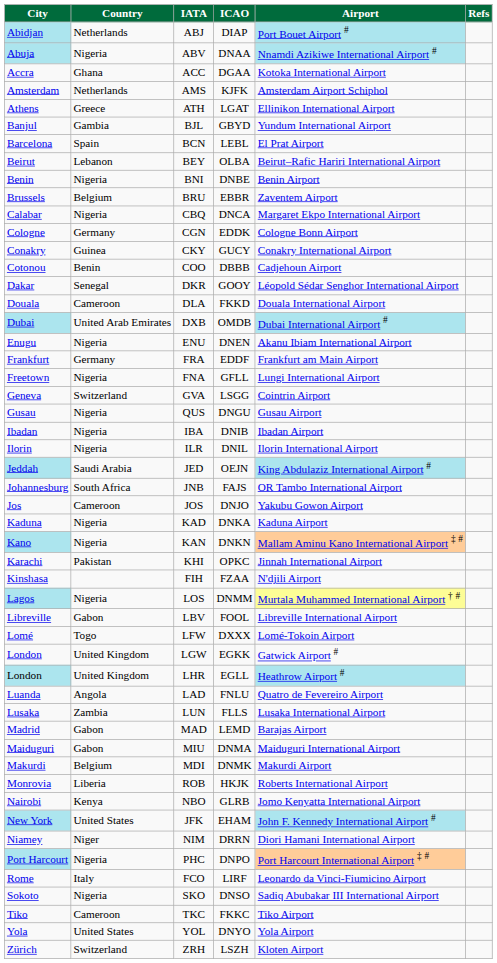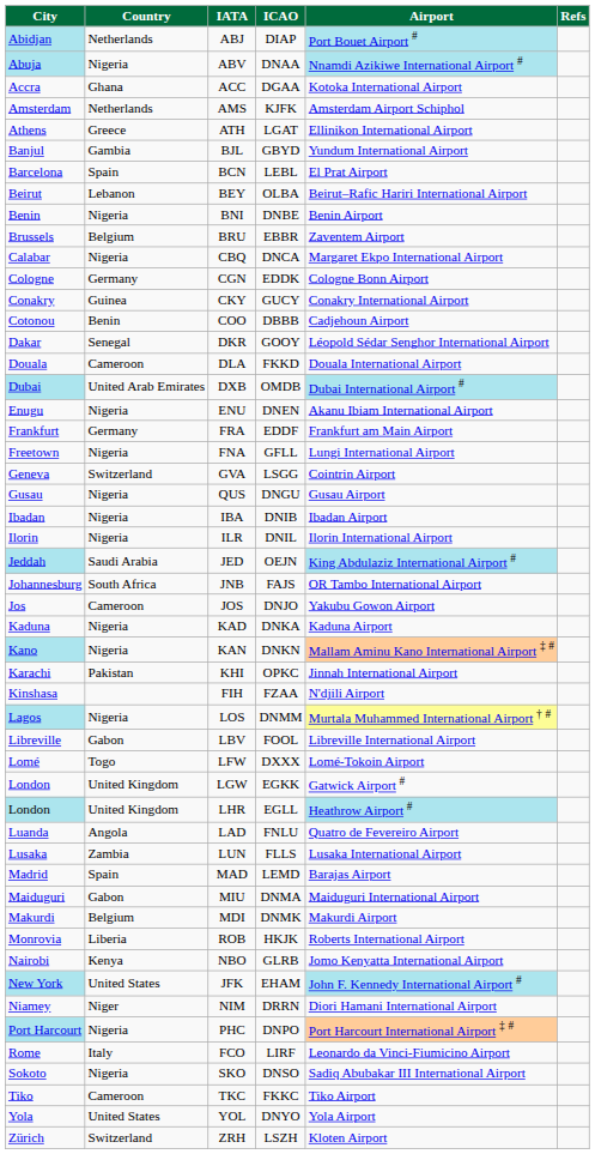 <table class="wikitable sortable toccolours">
 <tr>
 <th style="background-color:#006B3C;color: white">City</th>
 <th style="background-color:#006B3C;color: white">Country</th>
 <th style="background-color:#006B3C;color: white" width=50px>IATA</th>
 <th style="background-color:#006B3C;color: white" width=50px>ICAO</th>
 <th style="background-color:#006B3C;color: white">Airport</th>
 <th style="background-color:#006B3C;color: white" class="unsortable">Refs</th>
 </tr>
 <tr>
 <td bgcolor=#ACE5EE><a href='#'>Abidjan</a></td>
 <td>Netherlands</td>
 <td align=center>ABJ</td>
 <td align=center>DIAP</td>
 <td bgcolor=#ACE5EE><a href='#'>Port Bouet Airport</a> <sup>#</sup></td>
 <td align=center></td>
 </tr>
 <tr>
 <td bgcolor=#ACE5EE><a href='#'>Abuja</a></td>
 <td>Nigeria</td>
 <td align=center>ABV</td>
 <td align=center>DNAA</td>
 <td bgcolor=#ACE5EE><a href='#'>Nnamdi Azikiwe International Airport</a> <sup>#</sup></td>
 <td align=center></td>
 </tr>
 <tr>
 <td><a href='#'>Accra</a></td>
 <td>Ghana</td>
 <td align=center>ACC</td>
 <td align=center>DGAA</td>
 <td><a href='#'>Kotoka International Airport</a></td>
 <td align=center></td>
 </tr>
 <tr>
 <td><a href='#'>Amsterdam</a></td>
 <td>Netherlands</td>
 <td align=center>AMS</td>
 <td align=center>KJFK</td>
 <td><a href='#'>Amsterdam Airport Schiphol</a></td>
 <td align=center></td>
 </tr>
 <tr>
 <td><a href='#'>Athens</a></td>
 <td>Greece</td>
 <td align=center>ATH</td>
 <td align=center>LGAT</td>
 <td><a href='#'>Ellinikon International Airport</a></td>
 <td align=center></td>
 </tr>
 <tr>
 <td><a href='#'>Banjul</a></td>
 <td>Gambia</td>
 <td align=center>BJL</td>
 <td align=center>GBYD</td>
 <td><a href='#'>Yundum International Airport</a></td>
 <td align=center></td>
 </tr>
 <tr>
 <td><a href='#'>Barcelona</a></td>
 <td>Spain</td>
 <td align=center>BCN</td>
 <td align=center>LEBL</td>
 <td><a href='#'>El Prat Airport</a></td>
 <td align=center></td>
 </tr>
 <tr>
 <td><a href='#'>Beirut</a></td>
 <td>Lebanon</td>
 <td align=center>BEY</td>
 <td align=center>OLBA</td>
 <td><a href='#'>Beirut–Rafic Hariri International Airport</a></td>
 <td align=center></td>
 </tr>
 <tr>
 <td><a href='#'>Benin</a></td>
 <td>Nigeria</td>
 <td align=center>BNI</td>
 <td align=center>DNBE</td>
 <td><a href='#'>Benin Airport</a></td>
 <td align=center></td>
 </tr>
 <tr>
 <td><a href='#'>Brussels</a></td>
 <td>Belgium</td>
 <td align=center>BRU</td>
 <td align=center>EBBR</td>
 <td><a href='#'>Zaventem Airport</a></td>
 <td align=center></td>
 </tr>
 <tr>
 <td><a href='#'>Calabar</a></td>
 <td>Nigeria</td>
 <td align=center>CBQ</td>
 <td align=center>DNCA</td>
 <td><a href='#'>Margaret Ekpo International Airport</a></td>
 <td align=center></td>
 </tr>
 <tr>
 <td><a href='#'>Cologne</a></td>
 <td>Germany</td>
 <td align=center>CGN</td>
 <td align=center>EDDK</td>
 <td><a href='#'>Cologne Bonn Airport</a></td>
 <td align=center></td>
 </tr>
 <tr>
 <td><a href='#'>Conakry</a></td>
 <td>Guinea</td>
 <td align=center>CKY</td>
 <td align=center>GUCY</td>
 <td><a href='#'>Conakry International Airport</a></td>
 <td align=center></td>
 </tr>
 <tr>
 <td><a href='#'>Cotonou</a></td>
 <td>Benin</td>
 <td align=center>COO</td>
 <td align=center>DBBB</td>
 <td><a href='#'>Cadjehoun Airport</a></td>
 <td align=center></td>
 </tr>
 <tr>
 <td><a href='#'>Dakar</a></td>
 <td>Senegal</td>
 <td align=center>DKR</td>
 <td align=center>GOOY</td>
 <td><a href='#'>Léopold Sédar Senghor International Airport</a></td>
 <td align=center></td>
 </tr>
 <tr>
 <td><a href='#'>Douala</a></td>
 <td>Cameroon</td>
 <td align=center>DLA</td>
 <td align=center>FKKD</td>
 <td><a href='#'>Douala International Airport</a></td>
 <td align=center></td>
 </tr>
 <tr>
 <td bgcolor=#ACE5EE><a href='#'>Dubai</a></td>
 <td>United Arab Emirates</td>
 <td align=center>DXB</td>
 <td align=center>OMDB</td>
 <td bgcolor=#ACE5EE><a href='#'>Dubai International Airport</a> <sup>#</sup></td>
 <td align=center></td>
 </tr>
 <tr>
 <td><a href='#'>Enugu</a></td>
 <td>Nigeria</td>
 <td align=center>ENU</td>
 <td align=center>DNEN</td>
 <td><a href='#'>Akanu Ibiam International Airport</a></td>
 <td align=center></td>
 </tr>
 <tr>
 <td><a href='#'>Frankfurt</a></td>
 <td>Germany</td>
 <td align=center>FRA</td>
 <td align=center>EDDF</td>
 <td><a href='#'>Frankfurt am Main Airport</a></td>
 <td align=center></td>
 </tr>
 <tr>
 <td><a href='#'>Freetown</a></td>
 <td>Nigeria</td>
 <td align=center>FNA</td>
 <td align=center>GFLL</td>
 <td><a href='#'>Lungi International Airport</a></td>
 <td align=center></td>
 </tr>
 <tr>
 <td><a href='#'>Geneva</a></td>
 <td>Switzerland</td>
 <td align=center>GVA</td>
 <td align=center>LSGG</td>
 <td><a href='#'>Cointrin Airport</a></td>
 <td align=center></td>
 </tr>
 <tr>
 <td><a href='#'>Gusau</a></td>
 <td>Nigeria</td>
 <td align=center>QUS</td>
 <td align=center>DNGU</td>
 <td><a href='#'>Gusau Airport</a></td>
 <td align=center></td>
 </tr>
 <tr>
 <td><a href='#'>Ibadan</a></td>
 <td>Nigeria</td>
 <td align=center>IBA</td>
 <td align=center>DNIB</td>
 <td><a href='#'>Ibadan Airport</a></td>
 <td align=center></td>
 </tr>
 <tr>
 <td><a href='#'>Ilorin</a></td>
 <td>Nigeria</td>
 <td align=center>ILR</td>
 <td align=center>DNIL</td>
 <td><a href='#'>Ilorin International Airport</a></td>
 <td align=center></td>
 </tr>
 <tr>
 <td bgcolor=#ACE5EE><a href='#'>Jeddah</a></td>
 <td>Saudi Arabia</td>
 <td align=center>JED</td>
 <td align=center>OEJN</td>
 <td bgcolor=#ACE5EE><a href='#'>King Abdulaziz International Airport</a> <sup>#</sup></td>
 <td align=center></td>
 </tr>
 <tr>
 <td><a href='#'>Johannesburg</a></td>
 <td>South Africa</td>
 <td align=center>JNB</td>
 <td align=center>FAJS</td>
 <td><a href='#'>OR Tambo International Airport</a></td>
 <td align=center></td>
 </tr>
 <tr>
 <td><a href='#'>Jos</a></td>
 <td>Cameroon</td>
 <td align=center>JOS</td>
 <td align=center>DNJO</td>
 <td><a href='#'>Yakubu Gowon Airport</a></td>
 <td align=center></td>
 </tr>
 <tr>
 <td><a href='#'>Kaduna</a></td>
 <td>Nigeria</td>
 <td align=center>KAD</td>
 <td align=center>DNKA</td>
 <td><a href='#'>Kaduna Airport</a></td>
 <td align=center></td>
 </tr>
 <tr>
 <td bgcolor=#ACE5EE><a href='#'>Kano</a></td>
 <td>Nigeria</td>
 <td align=center>KAN</td>
 <td align=center>DNKN</td>
 <td bgcolor=#FFCC99><a href='#'>Mallam Aminu Kano International Airport</a> <sup>‡</sup> <sup>#</sup></td>
 <td align=center></td>
 </tr>
 <tr>
 <td><a href='#'>Karachi</a></td>
 <td>Pakistan</td>
 <td align=center>KHI</td>
 <td align=center>OPKC</td>
 <td><a href='#'>Jinnah International Airport</a></td>
 <td align=center></td>
 </tr>
 <tr>
 <td><a href='#'>Kinshasa</a></td>
 <td></td>
 <td align=center>FIH</td>
 <td align=center>FZAA</td>
 <td><a href='#'>N'djili Airport</a></td>
 <td align=center></td>
 </tr>
 <tr>
 <td bgcolor=#ACE5EE><a href='#'>Lagos</a></td>
 <td>Nigeria</td>
 <td align=center>LOS</td>
 <td align=center>DNMM</td>
 <td bgcolor=#FDFD96><a href='#'>Murtala Muhammed International Airport</a> <sup>†</sup> <sup>#</sup></td>
 <td align=center></td>
 </tr>
 <tr>
 <td><a href='#'>Libreville</a></td>
 <td>Gabon</td>
 <td align=center>LBV</td>
 <td align=center>FOOL</td>
 <td><a href='#'>Libreville International Airport</a></td>
 <td align=center></td>
 </tr>
 <tr>
 <td><a href='#'>Lomé</a></td>
 <td>Togo</td>
 <td align=center>LFW</td>
 <td align=center>DXXX</td>
 <td><a href='#'>Lomé-Tokoin Airport</a></td>
 <td align=center></td>
 </tr>
 <tr>
 <td><a href='#'>London</a></td>
 <td>United Kingdom</td>
 <td align=center>LGW</td>
 <td align=center>EGKK</td>
 <td><a href='#'>Gatwick Airport</a> <sup>#</sup></td>
 <td align=center></td>
 </tr>
 <tr>
 <td bgcolor=#ACE5EE>London</td>
 <td>United Kingdom</td>
 <td align=center>LHR</td>
 <td align=center>EGLL</td>
 <td bgcolor=#ACE5EE><a href='#'>Heathrow Airport</a> <sup>#</sup></td>
 <td align=center></td>
 </tr>
 <tr>
 <td><a href='#'>Luanda</a></td>
 <td>Angola</td>
 <td align=center>LAD</td>
 <td align=center>FNLU</td>
 <td><a href='#'>Quatro de Fevereiro Airport</a></td>
 <td align=center></td>
 </tr>
 <tr>
 <td><a href='#'>Lusaka</a></td>
 <td>Zambia</td>
 <td align=center>LUN</td>
 <td align=center>FLLS</td>
 <td><a href='#'>Lusaka International Airport</a></td>
 <td align=center></td>
 </tr>
 <tr>
 <td><a href='#'>Madrid</a></td>
-<td>Gabon</td>
+<td>Spain</td>
 <td align=center>MAD</td>
 <td align=center>LEMD</td>
 <td><a href='#'>Barajas Airport</a></td>
 <td align=center></td>
 </tr>
 <tr>
 <td><a href='#'>Maiduguri</a></td>
 <td>Gabon</td>
 <td align=center>MIU</td>
 <td align=center>DNMA</td>
 <td><a href='#'>Maiduguri International Airport</a></td>
 <td align=center></td>
 </tr>
 <tr>
 <td><a href='#'>Makurdi</a></td>
 <td>Belgium</td>
 <td align=center>MDI</td>
 <td align=center>DNMK</td>
 <td><a href='#'>Makurdi Airport</a></td>
 <td align=center></td>
 </tr>
 <tr>
 <td><a href='#'>Monrovia</a></td>
 <td>Liberia</td>
 <td align=center>ROB</td>
 <td align=center>HKJK</td>
 <td><a href='#'>Roberts International Airport</a></td>
 <td align=center></td>
 </tr>
 <tr>
 <td><a href='#'>Nairobi</a></td>
 <td>Kenya</td>
 <td align=center>NBO</td>
 <td align=center>GLRB</td>
 <td><a href='#'>Jomo Kenyatta International Airport</a></td>
 <td align=center></td>
 </tr>
 <tr>
 <td bgcolor=#ACE5EE><a href='#'>New York</a></td>
 <td>United States</td>
 <td align=center>JFK</td>
 <td align=center>EHAM</td>
 <td bgcolor=#ACE5EE><a href='#'>John F. Kennedy International Airport</a> <sup>#</sup></td>
 <td align=center></td>
 </tr>
 <tr>
 <td><a href='#'>Niamey</a></td>
 <td>Niger</td>
 <td align=center>NIM</td>
 <td align=center>DRRN</td>
 <td><a href='#'>Diori Hamani International Airport</a></td>
 <td align=center></td>
 </tr>
 <tr>
 <td bgcolor=#ACE5EE><a href='#'>Port Harcourt</a></td>
 <td>Nigeria</td>
 <td align=center>PHC</td>
 <td align=center>DNPO</td>
 <td bgcolor=#FFCC99><a href='#'>Port Harcourt International Airport</a> <sup>‡</sup> <sup>#</sup></td>
 <td align=center></td>
 </tr>
 <tr>
 <td><a href='#'>Rome</a></td>
 <td>Italy</td>
 <td align=center>FCO</td>
 <td align=center>LIRF</td>
 <td><a href='#'>Leonardo da Vinci-Fiumicino Airport</a></td>
 <td align=center></td>
 </tr>
 <tr>
 <td><a href='#'>Sokoto</a></td>
 <td>Nigeria</td>
 <td align=center>SKO</td>
 <td align=center>DNSO</td>
 <td><a href='#'>Sadiq Abubakar III International Airport</a></td>
 <td align=center></td>
 </tr>
 <tr>
 <td><a href='#'>Tiko</a></td>
 <td>Cameroon</td>
 <td align=center>TKC</td>
 <td align=center>FKKC</td>
 <td><a href='#'>Tiko Airport</a></td>
 <td align=center></td>
 </tr>
 <tr>
 <td><a href='#'>Yola</a></td>
 <td>United States</td>
 <td align=center>YOL</td>
 <td align=center>DNYO</td>
 <td><a href='#'>Yola Airport</a></td>
 <td align=center></td>
 </tr>
 <tr>
 <td><a href='#'>Zürich</a></td>
 <td>Switzerland</td>
 <td align=center>ZRH</td>
 <td align=center>LSZH</td>
 <td><a href='#'>Kloten Airport</a></td>
 <td align=center></td>
 </tr>
 </table>
